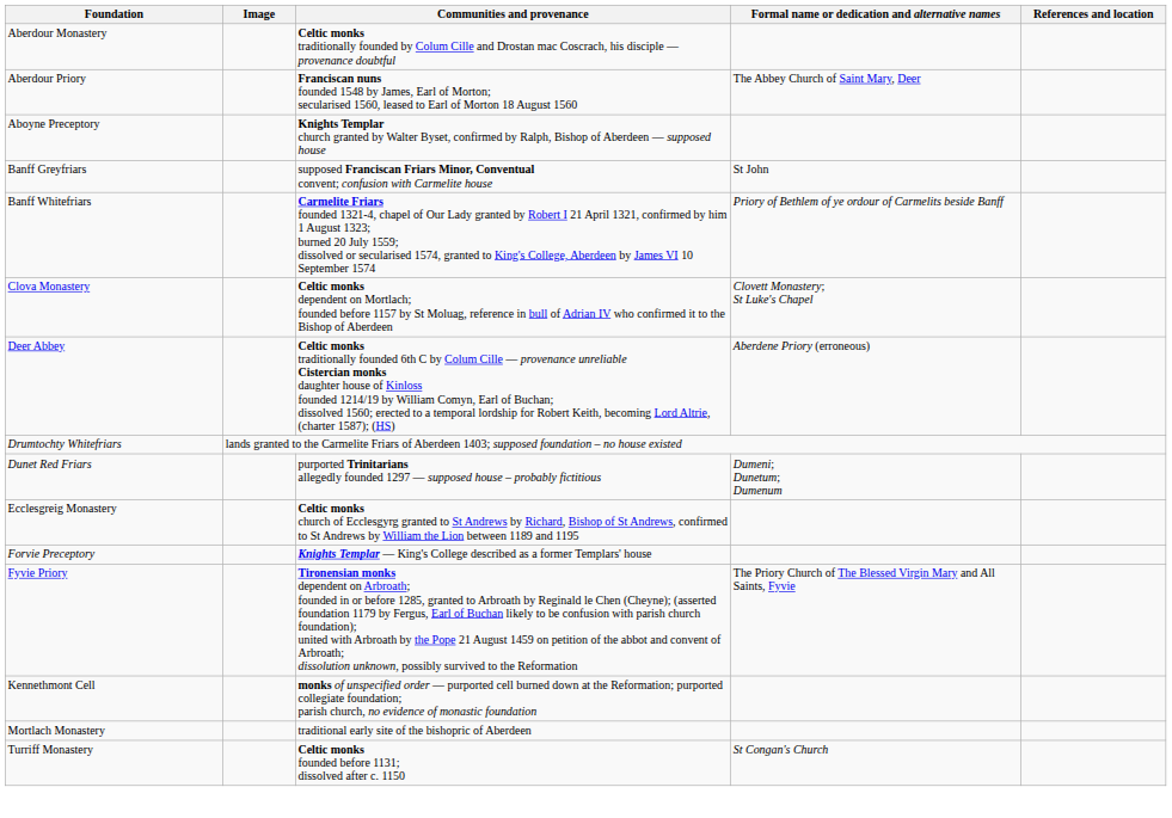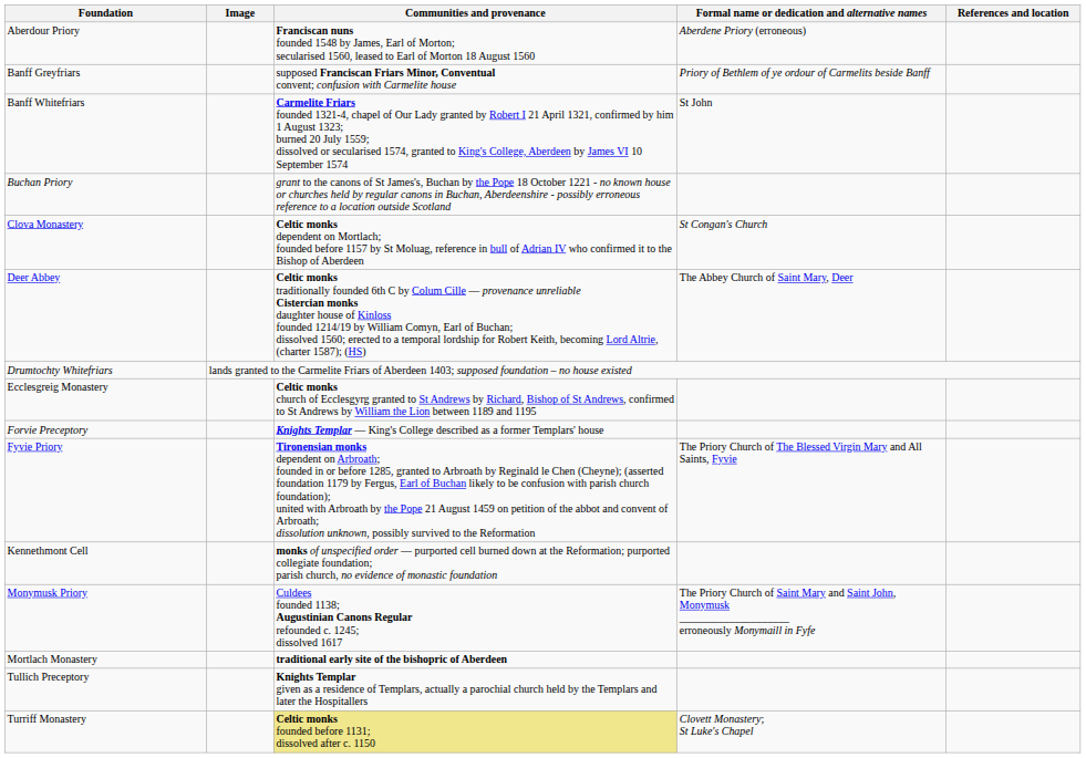 <table width=99% class="wikitable">
 <tr>
 <th width = 15%>Foundation</th>
 <th width = 5%>Image</th>
 <th width = 30%>Communities and provenance</th>
 <th width = 20%>Formal name or dedication and <em>alternative names</em></th>
 <th width = 10%>References and location</th>
 </tr>
 <tr valign=top>
-<td>Aberdour Monastery</td>
-<td></td>
-<td><strong>Celtic monks</strong><br>traditionally founded by <a href='#'>Colum Cille</a> and Drostan mac Coscrach, his disciple — <em>provenance doubtful</em></td>
-<td></td>
-<td></td>
-</tr>
-<tr valign=top>
 <td>Aberdour Priory</td>
 <td></td>
 <td><strong>Franciscan nuns</strong><br>founded 1548 by James, Earl of Morton;<br>secularised 1560, leased to Earl of Morton 18 August 1560</td>
-<td>The Abbey Church of <a href='#'>Saint Mary</a>, <a href='#'>Deer</a></td>
-<td></td>
-</tr>
-<tr valign=top>
-<td>Aboyne Preceptory</td>
-<td></td>
-<td><strong>Knights Templar</strong><br>church granted by Walter Byset, confirmed by Ralph, Bishop of Aberdeen — <em>supposed house</em></td>
-<td></td>
+<td><em>Aberdene Priory</em> (erroneous)</td>
 <td></td>
 </tr>
 <tr valign=top>
 <td>Banff Greyfriars</td>
 <td></td>
 <td>supposed <strong>Franciscan Friars Minor, Conventual</strong><br>convent; <em>confusion with Carmelite house</em></td>
-<td>St John</td>
+<td><em>Priory of Bethlem of ye ordour of Carmelits beside Banff</em></td>
 <td></td>
 </tr>
 <tr valign=top>
 <td>Banff Whitefriars</td>
 <td></td>
 <td><strong><a href='#'>Carmelite Friars</a></strong><br>founded 1321-4, chapel of Our Lady granted by <a href='#'>Robert I</a> 21 April 1321, confirmed by him 1 August 1323;<br>burned 20 July 1559;<br>dissolved or secularised 1574, granted to <a href='#'>King's College, Aberdeen</a> by <a href='#'>James VI</a> 10 September 1574</td>
-<td><em>Priory of Bethlem of ye ordour of Carmelits beside Banff</em></td>
+<td>St John</td>
 <td><br></td>
+</tr>
+<tr valign=top>
+<td><em>Buchan Priory</em></td>
+<td></td>
+<td><em>grant</em> to the canons of St James's, Buchan by <a href='#'>the Pope</a> 18 October 1221 - <em>no known house or churches held by regular canons in Buchan, Aberdeenshire - possibly erroneous reference to a location outside Scotland</em></td>
+<td></td>
+<td></td>
 </tr>
 <tr valign=top>
 <td><a href='#'>Clova Monastery</a></td>
 <td></td>
 <td><strong>Celtic monks</strong><br>dependent on Mortlach;<br>founded before 1157 by St Moluag, reference in <a href='#'>bull</a> of <a href='#'>Adrian IV</a> who confirmed it to the Bishop of Aberdeen</td>
-<td><em>Clovett Monastery</em>;<br><em>St Luke's Chapel</em></td>
+<td><em>St Congan's Church</em></td>
 <td><br></td>
 </tr>
 <tr valign=top>
 <td><a href='#'>Deer Abbey</a></td>
 <td></td>
 <td><strong>Celtic monks</strong><br>traditionally founded 6th C by <a href='#'>Colum Cille</a> — <em> provenance unreliable</em><br><strong>Cistercian monks</strong><br>daughter house of <a href='#'>Kinloss</a><br>founded 1214/19 by William Comyn, Earl of Buchan;<br>dissolved 1560; erected to a temporal lordship for Robert Keith, becoming <a href='#'>Lord Altrie</a>, (charter 1587); (<a href='#'>HS</a>)</td>
-<td><em>Aberdene Priory</em> (erroneous)</td>
+<td>The Abbey Church of <a href='#'>Saint Mary</a>, <a href='#'>Deer</a></td>
 <td><br></td>
 </tr>
 <tr valign=top>
 <td><em>Drumtochty Whitefriars</em></td>
 <td colspan=4>lands granted to the Carmelite Friars of Aberdeen 1403; <em>supposed foundation – no house existed</em></td>
-</tr>
-<tr valign=top>
-<td><em>Dunet Red Friars</em></td>
-<td></td>
-<td>purported <strong>Trinitarians</strong><br>allegedly founded 1297 — <em>supposed house – probably fictitious</em></td>
-<td><em>Dumeni</em>;<br><em>Dunetum</em>;<br><em>Dumenum</em></td>
-<td></td>
 </tr>
 <tr valign=top>
 <td>Ecclesgreig Monastery</td>
 <td></td>
 <td><strong>Celtic monks</strong><br>church of Ecclesgyrg granted to <a href='#'>St Andrews</a> by <a href='#'>Richard</a>, <a href='#'>Bishop of St Andrews</a>, confirmed to St Andrews by <a href='#'>William the Lion</a> between 1189 and 1195</td>
 <td></td>
 <td></td>
 </tr>
 <tr valign=top>
 <td><em>Forvie Preceptory</em></td>
 <td></td>
 <td><strong><em><a href='#'>Knights Templar</a></em></strong> — King's College described as a former Templars' house</td>
 <td></td>
 <td></td>
 </tr>
 <tr valign=top>
 <td><a href='#'>Fyvie Priory</a></td>
 <td></td>
 <td><strong><a href='#'>Tironensian monks</a></strong><br>dependent on <a href='#'>Arbroath</a>;<br>founded in or before 1285, granted to Arbroath by Reginald le Chen (Cheyne); (asserted foundation 1179 by Fergus, <a href='#'>Earl of Buchan</a> likely to be confusion with parish church foundation);<br>united with Arbroath by <a href='#'>the Pope</a> 21 August 1459 on petition of the abbot and convent of Arbroath;<br><em>dissolution unknown</em>, possibly survived to the Reformation</td>
 <td>The Priory Church of <a href='#'>The Blessed Virgin Mary</a> and All Saints, <a href='#'>Fyvie</a></td>
 <td><br></td>
 </tr>
 <tr valign=top>
 <td>Kennethmont Cell</td>
 <td></td>
 <td><strong>monks</strong> <em>of unspecified order</em> — purported cell burned down at the Reformation; purported collegiate foundation;<br>parish church, <em>no evidence of monastic foundation</em></td>
 <td></td>
 <td></td>
 </tr>
 <tr valign=top>
+<td><a href='#'>Monymusk Priory</a></td>
+<td></td>
+<td><a href='#'>Culdees</a><br>founded 1138;<br><strong>Augustinian Canons Regular</strong><br>refounded c. 1245;<br>dissolved 1617</td>
+<td>The Priory Church of <a href='#'>Saint Mary</a> and <a href='#'>Saint John</a>, <a href='#'>Monymusk</a><br>____________________<br>erroneously <em>Monymaill in Fyfe</em></td>
+<td><br></td>
+</tr>
+<tr valign=top>
 <td>Mortlach Monastery</td>
 <td></td>
-<td>traditional early site of the bishopric of Aberdeen</td>
+<td><strong>traditional early site of the bishopric of Aberdeen</strong></td>
+<td></td>
+<td></td>
+</tr>
+<tr valign=top>
+<td>Tullich Preceptory</td>
+<td></td>
+<td><strong>Knights Templar</strong><br>given as a residence of Templars, actually a parochial church held by the Templars and later the Hospitallers</td>
 <td></td>
 <td></td>
 </tr>
 <tr valign=top>
 <td>Turriff Monastery</td>
 <td></td>
-<td><strong>Celtic monks</strong><br>founded before 1131;<br>dissolved after c. 1150</td>
-<td><em>St Congan's Church</em></td>
+<td style="background: khaki;"><strong>Celtic monks</strong><br>founded before 1131;<br>dissolved after c. 1150</td>
+<td><em>Clovett Monastery</em>;<br><em>St Luke's Chapel</em></td>
 <td><br></td>
 </tr>
 </table>
